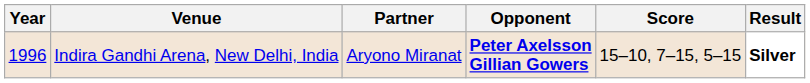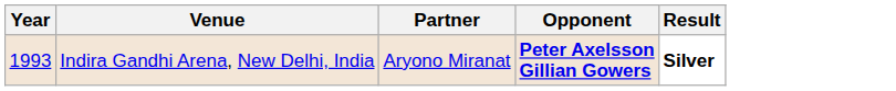 <table class="sortable wikitable" style="font-size: 90%;">
 <tr>
 <th>Year</th>
 <th>Venue</th>
 <th>Partner</th>
 <th>Opponent</th>
-<th>Score</th>
 <th>Result</th>
 </tr>
 <tr style="background:#F3E6D7">
-<td align="center"><a href='#'>1996</a></td>
+<td align="center"><a href='#'>1993</a></td>
 <td align="left"><a href='#'>Indira Gandhi Arena</a>, <a href='#'>New Delhi, India</a></td>
 <td align="left"> <a href='#'>Aryono Miranat</a></td>
 <td align="left"><strong> <a href='#'>Peter Axelsson</a> <br>  <a href='#'>Gillian Gowers</a></strong></td>
-<td align="left">15–10, 7–15, 5–15</td>
 <td style="text-align:left; background:white"> <strong>Silver</strong></td>
 </tr>
 </table>
